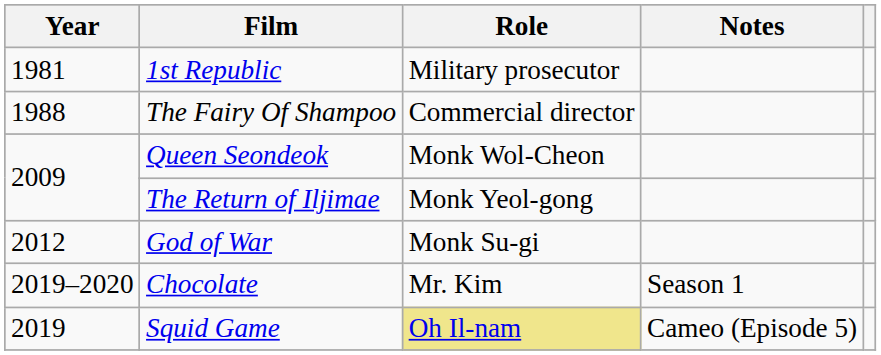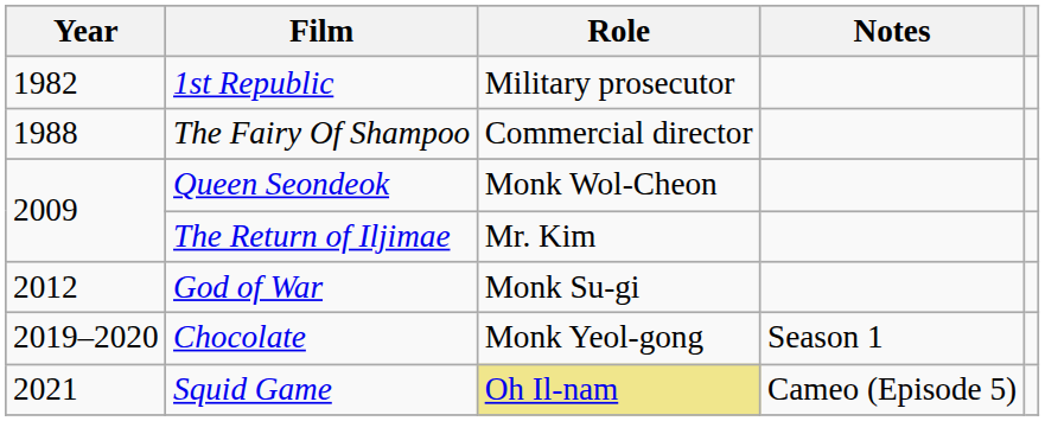 <table class="wikitable sortable">
 <tr>
 <th>Year</th>
 <th>Film</th>
 <th>Role</th>
 <th>Notes</th>
 <th></th>
 </tr>
 <tr>
-<td>1981</td>
+<td>1982</td>
 <td><em><a href='#'>1st Republic</a></em></td>
 <td>Military prosecutor</td>
 <td></td>
 <td></td>
 </tr>
 <tr>
 <td>1988</td>
 <td><em>The Fairy Of Shampoo</em></td>
 <td>Commercial director</td>
 <td></td>
 <td></td>
 </tr>
 <tr>
 <td rowspan="2">2009</td>
 <td><a href='#'><em>Queen Seondeok</em></a></td>
 <td>Monk Wol-Cheon</td>
 <td></td>
 <td></td>
 </tr>
 <tr>
 <td><em><a href='#'>The Return of Iljimae</a></em></td>
-<td>Monk Yeol-gong</td>
+<td>Mr. Kim</td>
 <td></td>
 <td></td>
 </tr>
 <tr>
 <td>2012</td>
 <td><em><a href='#'>God of War</a></em></td>
 <td>Monk Su-gi</td>
 <td></td>
 <td></td>
 </tr>
 <tr>
 <td>2019–2020</td>
 <td><em><a href='#'>Chocolate</a></em></td>
-<td>Mr. Kim</td>
+<td>Monk Yeol-gong</td>
 <td>Season 1</td>
 <td></td>
 </tr>
 <tr>
-<td>2019</td>
+<td>2021</td>
 <td><em><a href='#'>Squid Game</a></em></td>
 <td style="background: khaki;"><a href='#'>Oh Il-nam</a></td>
 <td>Cameo (Episode 5)</td>
 <td></td>
 </tr>
 </table>
